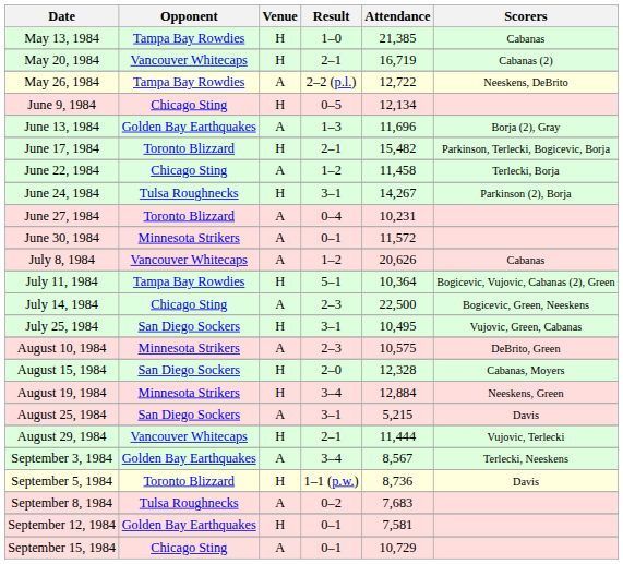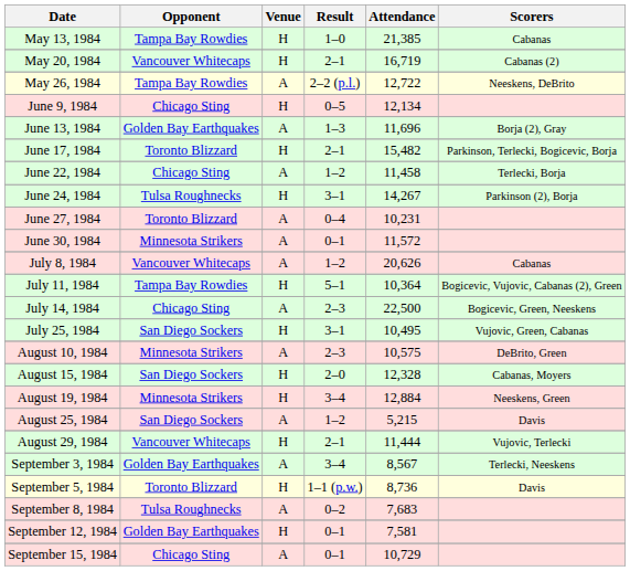 <table class="wikitable" style="font-size:95%; text-align:center">
 <tr>
 <th>Date</th>
 <th>Opponent</th>
 <th>Venue</th>
 <th>Result</th>
 <th>Attendance</th>
 <th>Scorers</th>
 </tr>
 <tr bgcolor="#ddffdd">
 <td>May 13, 1984</td>
 <td><a href='#'>Tampa Bay Rowdies</a></td>
 <td>H</td>
 <td>1–0</td>
 <td>21,385</td>
 <td><small>Cabanas</small></td>
 </tr>
 <tr>
 </tr>
 <tr bgcolor="#ddffdd">
 <td>May 20, 1984</td>
 <td><a href='#'>Vancouver Whitecaps</a></td>
 <td>H</td>
 <td>2–1</td>
 <td>16,719</td>
 <td><small>Cabanas (2)</small></td>
 </tr>
 <tr>
 </tr>
 <tr bgcolor="#ffffdd">
 <td>May 26, 1984</td>
 <td><a href='#'>Tampa Bay Rowdies</a></td>
 <td>A</td>
 <td>2–2 (<a href='#'>p.l.</a>)</td>
 <td>12,722</td>
 <td><small>Neeskens, DeBrito</small></td>
 </tr>
 <tr>
 </tr>
 <tr bgcolor="#ffdddd">
 <td>June 9, 1984</td>
 <td><a href='#'>Chicago Sting</a></td>
 <td>H</td>
 <td>0–5</td>
 <td>12,134</td>
 <td><small></small></td>
 </tr>
 <tr>
 </tr>
 <tr bgcolor="#ddffdd">
 <td>June 13, 1984</td>
 <td><a href='#'>Golden Bay Earthquakes</a></td>
 <td>A</td>
 <td>1–3</td>
 <td>11,696</td>
 <td><small>Borja (2), Gray</small></td>
 </tr>
 <tr>
 </tr>
 <tr bgcolor="#ddffdd">
 <td>June 17, 1984</td>
 <td><a href='#'>Toronto Blizzard</a></td>
 <td>H</td>
 <td>2–1</td>
 <td>15,482</td>
 <td><small>Parkinson, Terlecki, Bogicevic, Borja</small></td>
 </tr>
 <tr>
 </tr>
 <tr bgcolor="#ddffdd">
 <td>June 22, 1984</td>
 <td><a href='#'>Chicago Sting</a></td>
 <td>A</td>
 <td>1–2</td>
 <td>11,458</td>
 <td><small>Terlecki, Borja</small></td>
 </tr>
 <tr>
 </tr>
 <tr bgcolor="#ddffdd">
 <td>June 24, 1984</td>
 <td><a href='#'>Tulsa Roughnecks</a></td>
 <td>H</td>
 <td>3–1</td>
 <td>14,267</td>
 <td><small>Parkinson (2), Borja</small></td>
 </tr>
 <tr>
 </tr>
 <tr bgcolor="#ffdddd">
 <td>June 27, 1984</td>
 <td><a href='#'>Toronto Blizzard</a></td>
 <td>A</td>
 <td>0–4</td>
 <td>10,231</td>
 <td><small></small></td>
 </tr>
 <tr>
 </tr>
 <tr bgcolor="#ffdddd">
 <td>June 30, 1984</td>
 <td><a href='#'>Minnesota Strikers</a></td>
 <td>A</td>
 <td>0–1</td>
 <td>11,572</td>
 <td><small></small></td>
 </tr>
 <tr>
 </tr>
 <tr bgcolor="#ffdddd">
 <td>July 8, 1984</td>
 <td><a href='#'>Vancouver Whitecaps</a></td>
 <td>A</td>
 <td>1–2</td>
 <td>20,626</td>
 <td><small>Cabanas</small></td>
 </tr>
 <tr>
 </tr>
 <tr bgcolor="#ddffdd">
 <td>July 11, 1984</td>
 <td><a href='#'>Tampa Bay Rowdies</a></td>
 <td>H</td>
 <td>5–1</td>
 <td>10,364</td>
 <td><small>Bogicevic, Vujovic, Cabanas (2), Green</small></td>
 </tr>
 <tr>
 </tr>
 <tr bgcolor="#ddffdd">
 <td>July 14, 1984</td>
 <td><a href='#'>Chicago Sting</a></td>
 <td>A</td>
 <td>2–3</td>
 <td>22,500</td>
 <td><small>Bogicevic, Green, Neeskens</small></td>
 </tr>
 <tr>
 </tr>
 <tr bgcolor="#ddffdd">
 <td>July 25, 1984</td>
 <td><a href='#'>San Diego Sockers</a></td>
 <td>H</td>
 <td>3–1</td>
 <td>10,495</td>
 <td><small>Vujovic, Green, Cabanas</small></td>
 </tr>
 <tr>
 </tr>
 <tr bgcolor="#ffdddd">
 <td>August 10, 1984</td>
 <td><a href='#'>Minnesota Strikers</a></td>
 <td>A</td>
 <td>2–3</td>
 <td>10,575</td>
 <td><small>DeBrito, Green</small></td>
 </tr>
 <tr>
 </tr>
 <tr bgcolor="#ddffdd">
 <td>August 15, 1984</td>
 <td><a href='#'>San Diego Sockers</a></td>
 <td>H</td>
 <td>2–0</td>
 <td>12,328</td>
 <td><small>Cabanas, Moyers</small></td>
 </tr>
 <tr>
 </tr>
 <tr bgcolor="#ffdddd">
 <td>August 19, 1984</td>
 <td><a href='#'>Minnesota Strikers</a></td>
 <td>H</td>
 <td>3–4</td>
 <td>12,884</td>
 <td><small>Neeskens, Green</small></td>
 </tr>
 <tr>
 </tr>
 <tr bgcolor="#ffdddd">
 <td>August 25, 1984</td>
 <td><a href='#'>San Diego Sockers</a></td>
 <td>A</td>
-<td>3–1</td>
+<td>1–2</td>
 <td>5,215</td>
 <td><small>Davis</small></td>
 </tr>
 <tr>
 </tr>
 <tr bgcolor="#ddffdd">
 <td>August 29, 1984</td>
 <td><a href='#'>Vancouver Whitecaps</a></td>
 <td>H</td>
 <td>2–1</td>
 <td>11,444</td>
 <td><small>Vujovic, Terlecki</small></td>
 </tr>
 <tr>
 </tr>
 <tr bgcolor="#ddffdd">
 <td>September 3, 1984</td>
 <td><a href='#'>Golden Bay Earthquakes</a></td>
 <td>A</td>
 <td>3–4</td>
 <td>8,567</td>
 <td><small>Terlecki, Neeskens</small></td>
 </tr>
 <tr>
 </tr>
 <tr bgcolor="#ffffdd">
 <td>September 5, 1984</td>
 <td><a href='#'>Toronto Blizzard</a></td>
 <td>H</td>
 <td>1–1 (<a href='#'>p.w.</a>)</td>
 <td>8,736</td>
 <td><small>Davis</small></td>
 </tr>
 <tr>
 </tr>
 <tr bgcolor="#ffdddd">
 <td>September 8, 1984</td>
 <td><a href='#'>Tulsa Roughnecks</a></td>
 <td>A</td>
 <td>0–2</td>
 <td>7,683</td>
 <td><small></small></td>
 </tr>
 <tr>
 </tr>
 <tr bgcolor="#ffdddd">
 <td>September 12, 1984</td>
 <td><a href='#'>Golden Bay Earthquakes</a></td>
 <td>H</td>
 <td>0–1</td>
 <td>7,581</td>
 <td><small></small></td>
 </tr>
 <tr>
 </tr>
 <tr bgcolor="#ffdddd">
 <td>September 15, 1984</td>
 <td><a href='#'>Chicago Sting</a></td>
 <td>A</td>
 <td>0–1</td>
 <td>10,729</td>
 <td><small></small></td>
 </tr>
 </table>
